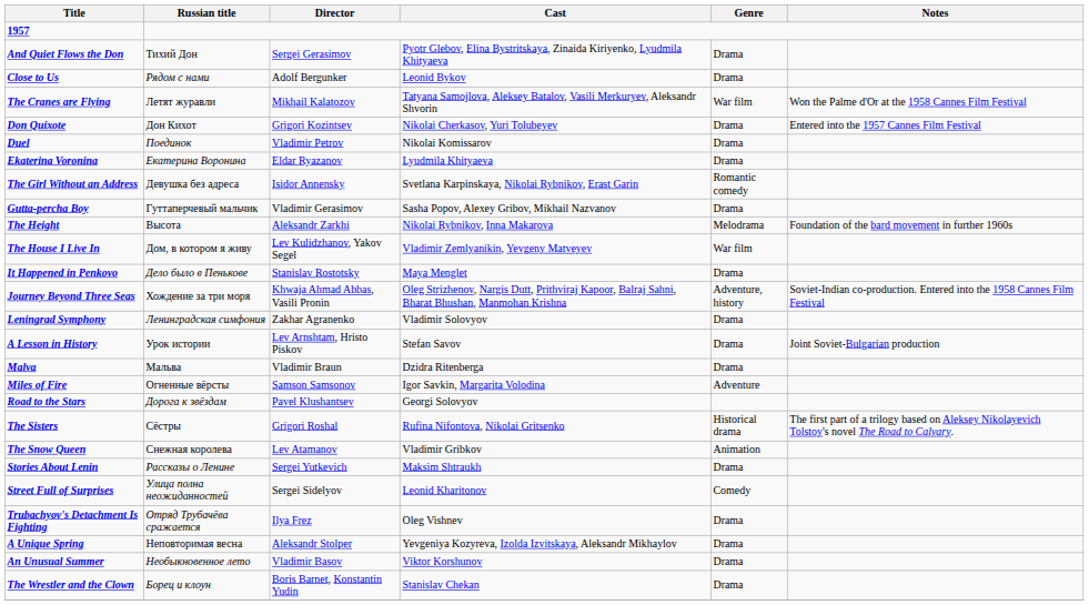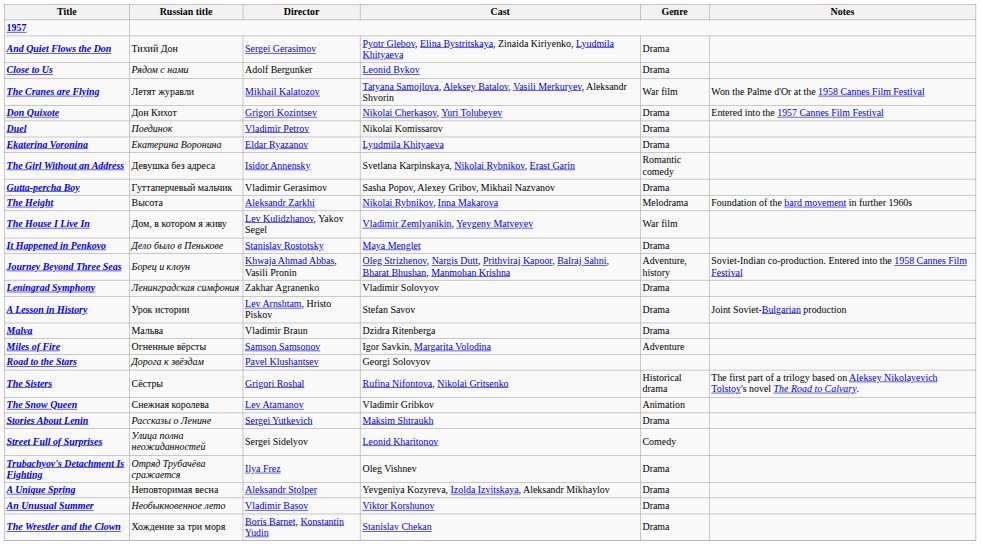 <table class="wikitable">
 <tr>
 <th>Title</th>
 <th>Russian title</th>
 <th>Director</th>
 <th>Cast</th>
 <th>Genre</th>
 <th>Notes</th>
 </tr>
 <tr>
 <td><strong><a href='#'>1957</a></strong></td>
 </tr>
 <tr>
 <td><strong><em><a href='#'>And Quiet Flows the Don</a></em></strong></td>
 <td>Тихий Дон</td>
 <td><a href='#'>Sergei Gerasimov</a></td>
 <td><a href='#'>Pyotr Glebov</a>, <a href='#'>Elina Bystritskaya</a>, Zinaida Kiriyenko, <a href='#'>Lyudmila Khityaeva</a></td>
 <td>Drama</td>
 <td></td>
 </tr>
 <tr>
 <td><strong><em><a href='#'>Close to Us</a></em></strong></td>
 <td><em>Рядом с нами</em></td>
 <td>Adolf Bergunker</td>
 <td><a href='#'>Leonid Bykov</a></td>
 <td>Drama</td>
 <td></td>
 </tr>
 <tr>
 <td><strong><em><a href='#'>The Cranes are Flying</a></em></strong></td>
 <td>Летят журавли</td>
 <td><a href='#'>Mikhail Kalatozov</a></td>
 <td><a href='#'>Tatyana Samojlova</a>, <a href='#'>Aleksey Batalov</a>, <a href='#'>Vasili Merkuryev</a>, Aleksandr Shvorin</td>
 <td>War film</td>
 <td>Won the Palme d'Or at the <a href='#'>1958 Cannes Film Festival</a></td>
 </tr>
 <tr>
 <td><strong><em><a href='#'>Don Quixote</a></em></strong></td>
 <td>Дон Кихот</td>
 <td><a href='#'>Grigori Kozintsev</a></td>
 <td><a href='#'>Nikolai Cherkasov</a>, <a href='#'>Yuri Tolubeyev</a></td>
 <td>Drama</td>
 <td>Entered into the <a href='#'>1957 Cannes Film Festival</a></td>
 </tr>
 <tr>
 <td><strong><em><a href='#'>Duel</a></em></strong></td>
 <td><em>Поединок</em></td>
 <td><a href='#'>Vladimir Petrov</a></td>
 <td>Nikolai Komissarov</td>
 <td>Drama</td>
 <td></td>
 </tr>
 <tr>
 <td><strong><em><a href='#'>Ekaterina Voronina</a></em></strong></td>
 <td><em>Екатерина Воронина</em></td>
 <td><a href='#'>Eldar Ryazanov</a></td>
 <td><a href='#'>Lyudmila Khityaeva</a></td>
 <td>Drama</td>
 <td></td>
 </tr>
 <tr>
 <td><strong><em><a href='#'>The Girl Without an Address</a></em></strong></td>
 <td>Девушка без адреса</td>
 <td><a href='#'>Isidor Annensky</a></td>
 <td>Svetlana Karpinskaya, <a href='#'>Nikolai Rybnikov</a>, <a href='#'>Erast Garin</a></td>
 <td>Romantic comedy</td>
 <td></td>
 </tr>
 <tr>
 <td><strong><em><a href='#'>Gutta-percha Boy</a></em></strong></td>
 <td>Гуттаперчевый мальчик</td>
 <td>Vladimir Gerasimov</td>
 <td>Sasha Popov, Alexey Gribov, Mikhail Nazvanov</td>
 <td>Drama</td>
 <td></td>
 </tr>
 <tr>
 <td><strong><em><a href='#'>The Height</a></em></strong></td>
 <td>Высота</td>
 <td><a href='#'>Aleksandr Zarkhi</a></td>
 <td><a href='#'>Nikolai Rybnikov</a>, <a href='#'>Inna Makarova</a></td>
 <td>Melodrama</td>
 <td>Foundation of the <a href='#'>bard movement</a> in further 1960s</td>
 </tr>
 <tr>
 <td><strong><em><a href='#'>The House I Live In</a></em></strong></td>
 <td>Дом, в котором я живу</td>
 <td><a href='#'>Lev Kulidzhanov</a>, Yakov Segel</td>
 <td><a href='#'>Vladimir Zemlyanikin</a>, <a href='#'>Yevgeny Matveyev</a></td>
 <td>War film</td>
 <td></td>
 </tr>
 <tr>
 <td><strong><em><a href='#'>It Happened in Penkovo</a></em></strong></td>
 <td><em>Дело было в Пенькове</em></td>
 <td><a href='#'>Stanislav Rostotsky</a></td>
 <td><a href='#'>Maya Menglet</a></td>
 <td>Drama</td>
 <td></td>
 </tr>
 <tr>
 <td><strong><em><a href='#'>Journey Beyond Three Seas</a></em></strong></td>
-<td>Хождение за три моря</td>
+<td><em>Борец и клоун</em></td>
 <td><a href='#'>Khwaja Ahmad Abbas</a>, Vasili Pronin</td>
 <td><a href='#'>Oleg Strizhenov</a>, <a href='#'>Nargis Dutt</a>, <a href='#'>Prithviraj Kapoor</a>, <a href='#'>Balraj Sahni</a>, <a href='#'>Bharat Bhushan</a>, <a href='#'>Manmohan Krishna</a></td>
 <td>Adventure, history</td>
 <td>Soviet-Indian co-production. Entered into the <a href='#'>1958 Cannes Film Festival</a></td>
 </tr>
 <tr>
 <td><strong><em><a href='#'>Leningrad Symphony</a></em></strong></td>
 <td><em>Ленинградская симфония</em></td>
 <td>Zakhar Agranenko</td>
 <td>Vladimir Solovyov</td>
 <td>Drama</td>
 <td></td>
 </tr>
 <tr>
 <td><strong><em><a href='#'>A Lesson in History</a></em></strong></td>
 <td>Урок истории</td>
 <td><a href='#'>Lev Arnshtam</a>, Hristo Piskov</td>
 <td>Stefan Savov</td>
 <td>Drama</td>
 <td>Joint Soviet-<a href='#'>Bulgarian</a> production</td>
 </tr>
 <tr>
 <td><strong><em><a href='#'>Malva</a></em></strong></td>
 <td>Мальва</td>
 <td>Vladimir Braun</td>
 <td>Dzidra Ritenberga</td>
 <td>Drama</td>
 <td></td>
 </tr>
 <tr>
 <td><strong><em><a href='#'>Miles of Fire</a></em></strong></td>
 <td>Огненные вёрсты</td>
 <td><a href='#'>Samson Samsonov</a></td>
 <td>Igor Savkin, <a href='#'>Margarita Volodina</a></td>
 <td>Adventure</td>
 <td></td>
 </tr>
 <tr>
 <td><strong><em><a href='#'>Road to the Stars</a></em></strong></td>
 <td><em>Дорога к звёздам</em></td>
 <td><a href='#'>Pavel Klushantsev</a></td>
 <td>Georgi Solovyov</td>
 <td></td>
 <td></td>
 </tr>
 <tr>
 <td><strong><em><a href='#'>The Sisters</a></em></strong></td>
 <td>Сёстры</td>
 <td><a href='#'>Grigori Roshal</a></td>
 <td><a href='#'>Rufina Nifontova</a>, <a href='#'>Nikolai Gritsenko</a></td>
 <td>Historical drama</td>
 <td>The first part of a trilogy based on <a href='#'>Aleksey Nikolayevich Tolstoy</a>'s novel <em><a href='#'>The Road to Calvary</a></em>.</td>
 </tr>
 <tr>
 <td><strong><em><a href='#'>The Snow Queen</a></em></strong></td>
 <td>Снежная королева</td>
 <td><a href='#'>Lev Atamanov</a></td>
 <td>Vladimir Gribkov</td>
 <td>Animation</td>
 <td></td>
 </tr>
 <tr>
 <td><strong><em><a href='#'>Stories About Lenin</a></em></strong></td>
 <td><em>Рассказы о Ленине</em></td>
 <td><a href='#'>Sergei Yutkevich</a></td>
 <td><a href='#'>Maksim Shtraukh</a></td>
 <td>Drama</td>
 <td></td>
 </tr>
 <tr>
 <td><strong><em><a href='#'>Street Full of Surprises</a></em></strong></td>
 <td><em>Улица полна неожиданностей</em></td>
 <td>Sergei Sidelyov</td>
 <td><a href='#'>Leonid Kharitonov</a></td>
 <td>Comedy</td>
 <td></td>
 </tr>
 <tr>
 <td><strong><em><a href='#'>Trubachyov's Detachment Is Fighting</a></em></strong></td>
 <td><em>Отряд Трубачёва сражается</em></td>
 <td><a href='#'>Ilya Frez</a></td>
 <td>Oleg Vishnev</td>
 <td>Drama</td>
 <td></td>
 </tr>
 <tr>
 <td><strong><em><a href='#'>A Unique Spring</a></em></strong></td>
 <td>Неповторимая весна</td>
 <td><a href='#'>Aleksandr Stolper</a></td>
 <td>Yevgeniya Kozyreva, <a href='#'>Izolda Izvitskaya</a>, Aleksandr Mikhaylov</td>
 <td>Drama</td>
 <td></td>
 </tr>
 <tr>
 <td><strong><em><a href='#'>An Unusual Summer</a></em></strong></td>
 <td><em>Необыкновенное лето</em></td>
 <td><a href='#'>Vladimir Basov</a></td>
 <td><a href='#'>Viktor Korshunov</a></td>
 <td>Drama</td>
 <td></td>
 </tr>
 <tr>
 <td><strong><em><a href='#'>The Wrestler and the Clown</a></em></strong></td>
-<td><em>Борец и клоун</em></td>
+<td>Хождение за три моря</td>
 <td><a href='#'>Boris Barnet</a>, <a href='#'>Konstantin Yudin</a></td>
 <td><a href='#'>Stanislav Chekan</a></td>
 <td>Drama</td>
 <td></td>
 </tr>
 <tr>
 </tr>
 </table>
